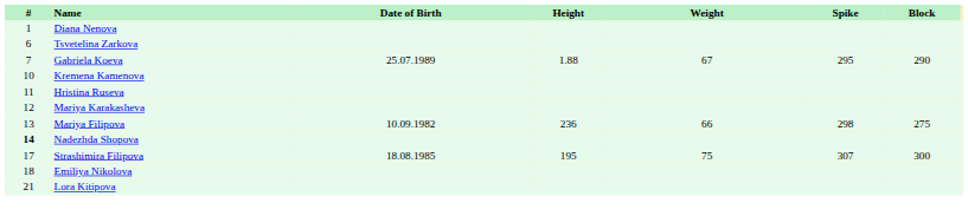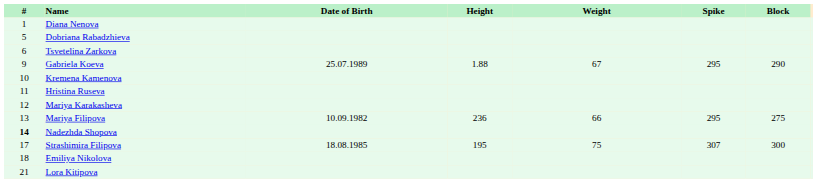 <table border=0 cellpadding=2 cellspacing=0  |- bgcolor=#FFECCE style="text-align:center; font-size:90%;" width=100%>
 <tr bgcolor=#BBF0C9>
 <th width=5%>#</th>
 <th width=25% align=left>Name</th>
 <th width=25%>Date of Birth</th>
 <th width=8%>Height</th>
 <th width=21%>Weight</th>
 <th width=8%>Spike</th>
 <th width=8%>Block</th>
 </tr>
 <tr bgcolor=#E7FAEC>
 <td>1</td>
 <td align=left><a href='#'>Diana Nenova</a></td>
 <td></td>
 <td></td>
 <td></td>
 <td></td>
 <td></td>
 <td></td>
 </tr>
 <tr bgcolor=#E7FAEC>
+<td>5</td>
+<td align=left><a href='#'>Dobriana Rabadzhieva</a></td>
+<td></td>
+<td></td>
+<td></td>
+<td></td>
+<td></td>
+<td></td>
+</tr>
+<tr bgcolor=#E7FAEC>
 <td>6</td>
 <td align=left><a href='#'>Tsvetelina Zarkova</a></td>
 <td></td>
 <td></td>
 <td></td>
 <td></td>
 <td></td>
 <td></td>
 </tr>
 <tr bgcolor=#E7FAEC>
-<td>7</td>
+<td>9</td>
 <td align=left><a href='#'>Gabriela Koeva</a></td>
 <td>25.07.1989</td>
 <td>1.88</td>
 <td>67</td>
 <td>295</td>
 <td>290</td>
 <td></td>
 </tr>
 <tr bgcolor=#E7FAEC>
 <td>10</td>
 <td align=left><a href='#'>Kremena Kamenova</a></td>
 <td></td>
 <td></td>
 <td></td>
 <td></td>
 <td></td>
 <td></td>
 </tr>
 <tr bgcolor=#E7FAEC>
 <td>11</td>
 <td align=left><a href='#'>Hristina Ruseva</a></td>
 <td></td>
 <td></td>
 <td></td>
 <td></td>
 <td></td>
 <td></td>
 </tr>
 <tr bgcolor=#E7FAEC>
 <td>12</td>
 <td align=left><a href='#'>Mariya Karakasheva</a></td>
 <td></td>
 <td></td>
 <td></td>
 <td></td>
 <td></td>
 <td></td>
 </tr>
 <tr bgcolor=#E7FAEC>
 <td>13</td>
 <td align=left><a href='#'>Mariya Filipova</a></td>
 <td>10.09.1982</td>
 <td>236</td>
 <td>66</td>
-<td>298</td>
+<td>295</td>
 <td>275</td>
 <td></td>
 </tr>
 <tr bgcolor=#E7FAEC>
 <td><strong>14</strong></td>
 <td align=left><a href='#'>Nadezhda Shopova</a></td>
 <td></td>
 <td></td>
 <td></td>
 <td></td>
 <td></td>
 <td></td>
 </tr>
 <tr bgcolor=#E7FAEC>
 <td>17</td>
 <td align=left><a href='#'>Strashimira Filipova</a></td>
 <td>18.08.1985</td>
 <td>195</td>
 <td>75</td>
 <td>307</td>
 <td>300</td>
 <td></td>
 </tr>
 <tr bgcolor=#E7FAEC>
 <td>18</td>
 <td align=left><a href='#'>Emiliya Nikolova</a></td>
 <td></td>
 <td></td>
 <td></td>
 <td></td>
 <td></td>
 <td></td>
 </tr>
 <tr bgcolor=#E7FAEC>
 <td>21</td>
 <td align=left><a href='#'>Lora Kitipova</a></td>
 <td></td>
 <td></td>
 <td></td>
 <td></td>
 <td></td>
 <td></td>
 </tr>
 </table>
